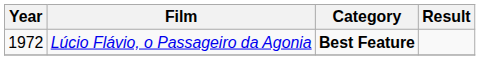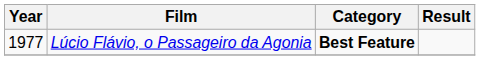 <table class="wikitable">
 <tr>
 <th>Year</th>
 <th>Film</th>
 <th>Category</th>
 <th>Result</th>
 </tr>
 <tr>
-<td>1972</td>
+<td>1977</td>
 <td><em><a href='#'>Lúcio Flávio, o Passageiro da Agonia</a></em></td>
 <td><strong>Best Feature</strong></td>
 <td></td>
 </tr>
 <tr>
 </tr>
 </table>
